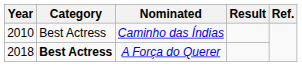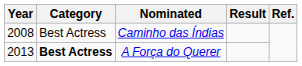 <table class="wikitable">
 <tr>
 <th>Year</th>
 <th>Category</th>
 <th>Nominated</th>
 <th>Result</th>
 <th>Ref.</th>
 </tr>
 <tr>
-<td>2010</td>
+<td>2008</td>
 <td>Best Actress</td>
 <td style="text-align: center;"><em><a href='#'>Caminho das Índias</a></em></td>
 <td></td>
 </tr>
 <tr>
-<td>2018</td>
+<td>2013</td>
 <td><strong>Best Actress</strong></td>
 <td style="text-align: center;"><em><a href='#'>A Força do Querer</a></em></td>
 <td></td>
 </tr>
 </table>
